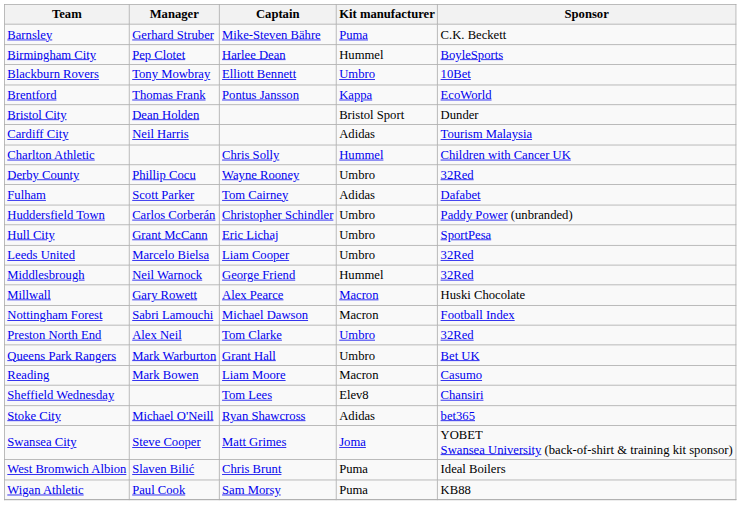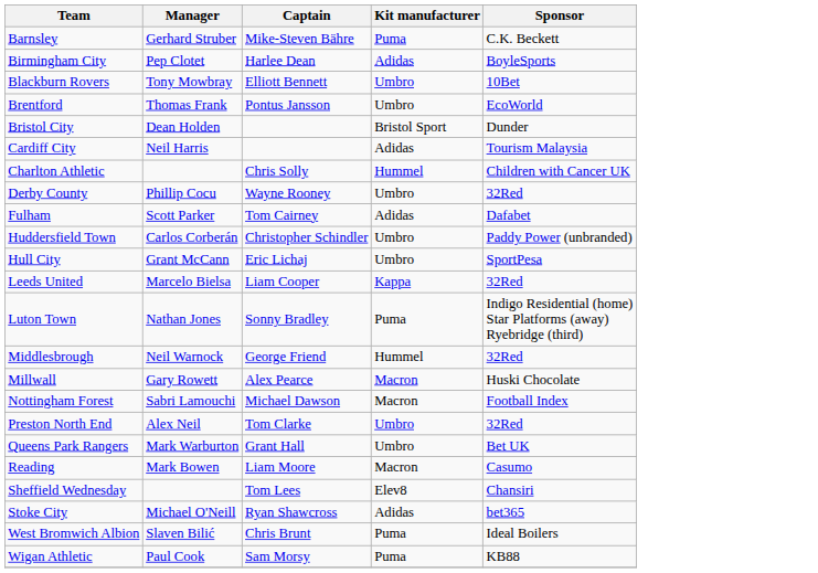 <table class="wikitable sortable" style="text-align: left;">
 <tr>
 <th>Team</th>
 <th>Manager</th>
 <th>Captain</th>
 <th>Kit manufacturer</th>
 <th>Sponsor</th>
 </tr>
 <tr>
 <td><a href='#'>Barnsley</a></td>
 <td> <a href='#'>Gerhard Struber</a></td>
 <td> <a href='#'>Mike-Steven Bähre</a></td>
 <td> <a href='#'>Puma</a></td>
 <td>C.K. Beckett</td>
 </tr>
 <tr>
 <td><a href='#'>Birmingham City</a></td>
 <td> <a href='#'>Pep Clotet</a></td>
 <td> <a href='#'>Harlee Dean</a></td>
-<td> Hummel</td>
+<td> <a href='#'>Adidas</a></td>
 <td><a href='#'>BoyleSports</a></td>
 </tr>
 <tr>
 <td><a href='#'>Blackburn Rovers</a></td>
 <td> <a href='#'>Tony Mowbray</a></td>
 <td> <a href='#'>Elliott Bennett</a></td>
 <td> <a href='#'>Umbro</a></td>
 <td><a href='#'>10Bet</a></td>
 </tr>
 <tr>
 <td><a href='#'>Brentford</a></td>
 <td> <a href='#'>Thomas Frank</a></td>
 <td> <a href='#'>Pontus Jansson</a></td>
-<td> <a href='#'>Kappa</a></td>
+<td> Umbro</td>
 <td><a href='#'>EcoWorld</a></td>
 </tr>
 <tr>
 <td><a href='#'>Bristol City</a></td>
 <td> <a href='#'>Dean Holden</a></td>
 <td></td>
 <td> Bristol Sport</td>
 <td>Dunder</td>
 </tr>
 <tr>
 <td><a href='#'>Cardiff City</a></td>
 <td> <a href='#'>Neil Harris</a></td>
 <td> </td>
 <td> Adidas</td>
 <td><a href='#'>Tourism Malaysia</a></td>
 </tr>
 <tr>
 <td><a href='#'>Charlton Athletic</a></td>
 <td> </td>
 <td> <a href='#'>Chris Solly</a></td>
 <td> <a href='#'>Hummel</a></td>
 <td><a href='#'>Children with Cancer UK</a></td>
 </tr>
 <tr>
 <td><a href='#'>Derby County</a></td>
 <td> <a href='#'>Phillip Cocu</a></td>
 <td> <a href='#'>Wayne Rooney</a></td>
 <td> Umbro</td>
 <td><a href='#'>32Red</a></td>
 </tr>
 <tr>
 <td><a href='#'>Fulham</a></td>
 <td> <a href='#'>Scott Parker</a></td>
 <td> <a href='#'>Tom Cairney</a></td>
 <td> Adidas</td>
 <td><a href='#'>Dafabet</a></td>
 </tr>
 <tr>
 <td><a href='#'>Huddersfield Town</a></td>
 <td> <a href='#'>Carlos Corberán</a></td>
 <td> <a href='#'>Christopher Schindler</a></td>
 <td> Umbro</td>
 <td><a href='#'>Paddy Power</a> (unbranded)</td>
 </tr>
 <tr>
 <td><a href='#'>Hull City</a></td>
 <td> <a href='#'>Grant McCann</a></td>
 <td> <a href='#'>Eric Lichaj</a></td>
 <td> Umbro</td>
 <td><a href='#'>SportPesa</a></td>
 </tr>
 <tr>
 <td><a href='#'>Leeds United</a></td>
 <td> <a href='#'>Marcelo Bielsa</a></td>
 <td> <a href='#'>Liam Cooper</a></td>
-<td> Umbro</td>
+<td> <a href='#'>Kappa</a></td>
 <td><a href='#'>32Red</a></td>
+</tr>
+<tr>
+<td><a href='#'>Luton Town</a></td>
+<td> <a href='#'>Nathan Jones</a></td>
+<td> <a href='#'>Sonny Bradley</a></td>
+<td> Puma</td>
+<td>Indigo Residential (home)<br>Star Platforms (away)<br>Ryebridge (third)</td>
 </tr>
 <tr>
 <td><a href='#'>Middlesbrough</a></td>
 <td> <a href='#'>Neil Warnock</a></td>
 <td> <a href='#'>George Friend</a></td>
 <td> Hummel</td>
 <td><a href='#'>32Red</a></td>
 </tr>
 <tr>
 <td><a href='#'>Millwall</a></td>
 <td> <a href='#'>Gary Rowett</a></td>
 <td> <a href='#'>Alex Pearce</a></td>
 <td> <a href='#'>Macron</a></td>
 <td>Huski Chocolate</td>
 </tr>
 <tr>
 <td><a href='#'>Nottingham Forest</a></td>
 <td> <a href='#'>Sabri Lamouchi</a></td>
 <td> <a href='#'>Michael Dawson</a></td>
 <td> Macron</td>
 <td><a href='#'>Football Index</a></td>
 </tr>
 <tr>
 <td><a href='#'>Preston North End</a></td>
 <td> <a href='#'>Alex Neil</a></td>
 <td> <a href='#'>Tom Clarke</a></td>
 <td> <a href='#'>Umbro</a></td>
 <td><a href='#'>32Red</a></td>
 </tr>
 <tr>
 <td><a href='#'>Queens Park Rangers</a></td>
 <td> <a href='#'>Mark Warburton</a></td>
 <td> <a href='#'>Grant Hall</a></td>
 <td> Umbro</td>
 <td><a href='#'>Bet UK</a></td>
 </tr>
 <tr>
 <td><a href='#'>Reading</a></td>
 <td> <a href='#'>Mark Bowen</a></td>
 <td> <a href='#'>Liam Moore</a></td>
 <td> Macron</td>
 <td><a href='#'>Casumo</a></td>
 </tr>
 <tr>
 <td><a href='#'>Sheffield Wednesday</a></td>
 <td> </td>
 <td> <a href='#'>Tom Lees</a></td>
 <td> Elev8</td>
 <td><a href='#'>Chansiri</a></td>
 </tr>
 <tr>
 <td><a href='#'>Stoke City</a></td>
 <td> <a href='#'>Michael O'Neill</a></td>
 <td> <a href='#'>Ryan Shawcross</a></td>
 <td> Adidas</td>
 <td><a href='#'>bet365</a></td>
 </tr>
 <tr>
-<td><a href='#'>Swansea City</a></td>
-<td> <a href='#'>Steve Cooper</a></td>
-<td> <a href='#'>Matt Grimes</a></td>
-<td> <a href='#'>Joma</a></td>
-<td>YOBET<br><a href='#'>Swansea University</a> (back-of-shirt & training kit sponsor)</td>
-</tr>
-<tr>
 <td><a href='#'>West Bromwich Albion</a></td>
 <td> <a href='#'>Slaven Bilić</a></td>
 <td> <a href='#'>Chris Brunt</a></td>
 <td> Puma</td>
 <td>Ideal Boilers</td>
 </tr>
 <tr>
 <td><a href='#'>Wigan Athletic</a></td>
 <td> <a href='#'>Paul Cook</a></td>
 <td> <a href='#'>Sam Morsy</a></td>
 <td> Puma</td>
 <td>KB88</td>
 </tr>
 <tr>
 </tr>
 </table>
